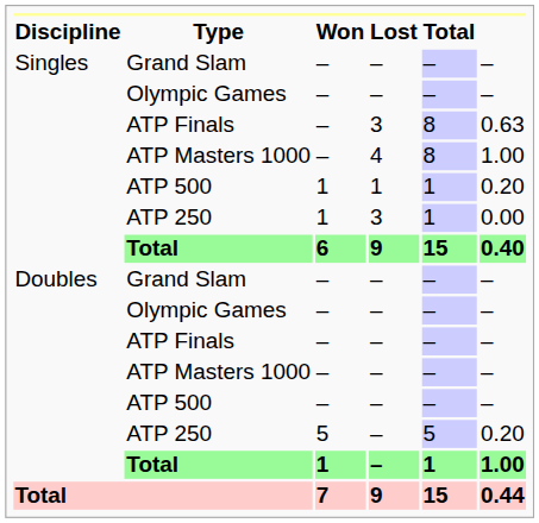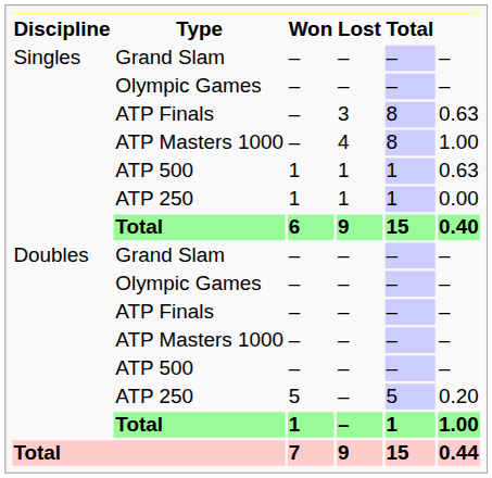 <table class="infobox vcard vevent nowrap">
 <tr style="background:#ff9;">
 <th colspan="6"></th>
 </tr>
 <tr>
 <th>Discipline</th>
 <th>Type</th>
 <th>Won</th>
 <th>Lost</th>
 <th>Total</th>
 <th></th>
 </tr>
 <tr>
 <td rowspan="7">Singles</td>
 <td>Grand Slam</td>
 <td>–</td>
 <td>–</td>
 <td style="background:#ccf;">–</td>
 <td>–</td>
 </tr>
 <tr>
 <td>Olympic Games</td>
 <td>–</td>
 <td>–</td>
 <td style="background:#ccf;">–</td>
 <td>–</td>
 </tr>
 <tr>
 <td>ATP Finals</td>
 <td>–</td>
 <td>3</td>
 <td style="background:#ccf;">8</td>
 <td>0.63</td>
 </tr>
 <tr>
 <td>ATP Masters 1000</td>
 <td>–</td>
 <td>4</td>
 <td style="background:#ccf;">8</td>
 <td>1.00</td>
 </tr>
 <tr>
 <td>ATP 500</td>
 <td>1</td>
 <td>1</td>
 <td style="background:#ccf;">1</td>
-<td>0.20</td>
+<td>0.63</td>
 </tr>
 <tr>
 <td>ATP 250</td>
 <td>1</td>
-<td>3</td>
+<td>1</td>
 <td style="background:#ccf;">1</td>
 <td>0.00</td>
 </tr>
 <tr style="background:#98fb98;">
 <td><strong>Total</strong></td>
 <td><strong>6</strong></td>
 <td><strong>9</strong></td>
 <td><strong>15</strong></td>
 <td><strong>0.40</strong></td>
 </tr>
 <tr>
 <td rowspan="7">Doubles</td>
 <td>Grand Slam</td>
 <td>–</td>
 <td>–</td>
 <td style="background:#ccf;">–</td>
 <td>–</td>
 </tr>
 <tr>
 <td>Olympic Games</td>
 <td>–</td>
 <td>–</td>
 <td style="background:#ccf;">–</td>
 <td>–</td>
 </tr>
 <tr>
 <td>ATP Finals</td>
 <td>–</td>
 <td>–</td>
 <td style="background:#ccf;">–</td>
 <td>–</td>
 </tr>
 <tr>
 <td>ATP Masters 1000</td>
 <td>–</td>
 <td>–</td>
 <td style="background:#ccf;">–</td>
 <td>–</td>
 </tr>
 <tr>
 <td>ATP 500</td>
 <td>–</td>
 <td>–</td>
 <td style="background:#ccf;">–</td>
 <td>–</td>
 </tr>
 <tr>
 <td>ATP 250</td>
 <td>5</td>
 <td>–</td>
 <td style="background:#ccf;">5</td>
 <td>0.20</td>
 </tr>
 <tr style="background:#98fb98;">
 <td><strong>Total</strong></td>
 <td><strong>1</strong></td>
 <td><strong>–</strong></td>
 <td><strong>1</strong></td>
 <td><strong>1.00</strong></td>
 </tr>
 <tr style="background:#fcc;">
 <td colspan="2"><strong>Total</strong></td>
 <td><strong>7</strong></td>
 <td><strong>9</strong></td>
 <td><strong>15</strong></td>
 <td><strong>0.44</strong></td>
 </tr>
 </table>
